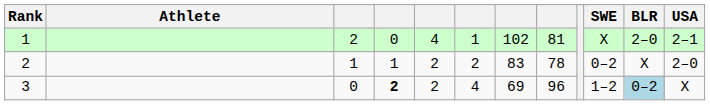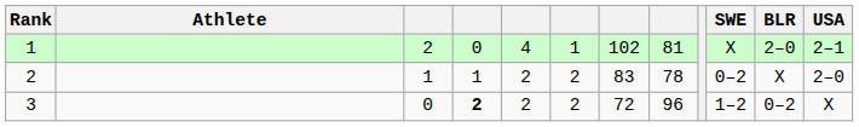 <table class="wikitable" style="text-align:center">
 <tr>
 <th>Rank</th>
 <th width=250>Athlete</th>
 <th width=30></th>
 <th width=30></th>
 <th width=30></th>
 <th width=30></th>
 <th width=30></th>
 <th width=30></th>
 <th rowspan=4></th>
 <th width=30>SWE</th>
 <th width=30>BLR</th>
 <th width=30>USA</th>
 </tr>
 <tr style="background-color:#ccffcc;">
 <td>1</td>
 <td align=left></td>
 <td>2</td>
 <td>0</td>
 <td>4</td>
 <td>1</td>
 <td>102</td>
 <td>81</td>
 <td>X</td>
 <td>2–0</td>
 <td>2–1</td>
 </tr>
 <tr>
 <td>2</td>
 <td align=left></td>
 <td>1</td>
 <td>1</td>
 <td>2</td>
 <td>2</td>
 <td>83</td>
 <td>78</td>
 <td>0–2</td>
 <td>X</td>
 <td>2–0</td>
 </tr>
 <tr>
 <td>3</td>
 <td align=left></td>
 <td>0</td>
 <td><strong>2</strong></td>
 <td>2</td>
-<td>4</td>
-<td>69</td>
+<td>2</td>
+<td>72</td>
 <td>96</td>
 <td>1–2</td>
-<td style="background: lightblue;">0–2</td>
+<td>0–2</td>
 <td>X</td>
 </tr>
 </table>
